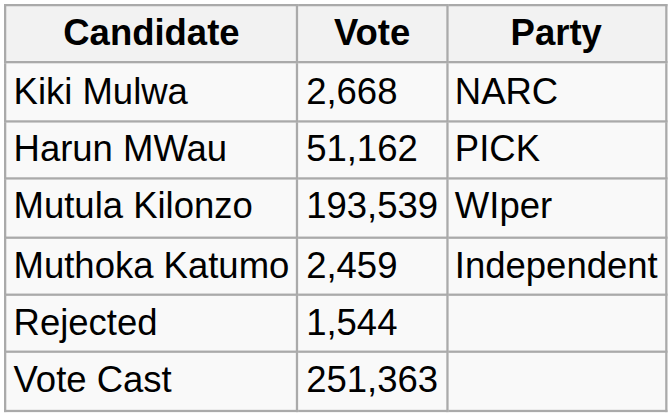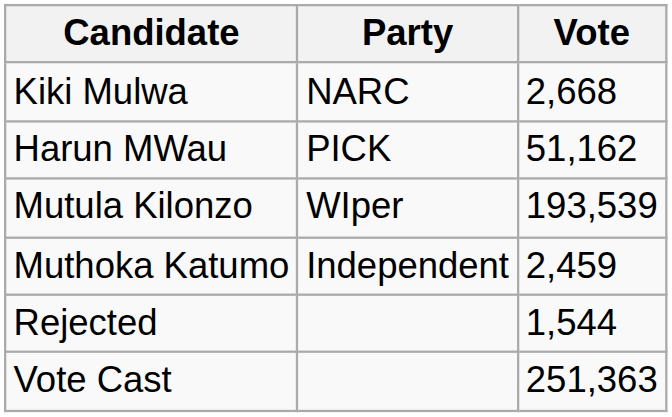 <table class="wikitable sortable">
 <tr>
 <th>Candidate</th>
+<th>Party</th>
 <th>Vote</th>
-<th>Party</th>
 </tr>
 <tr>
 <td>Kiki Mulwa</td>
+<td>NARC</td>
 <td>2,668</td>
-<td>NARC</td>
 </tr>
 <tr>
 <td>Harun MWau</td>
+<td>PICK</td>
 <td>51,162</td>
-<td>PICK</td>
 </tr>
 <tr>
 <td>Mutula Kilonzo</td>
+<td>WIper</td>
 <td>193,539</td>
-<td>WIper</td>
 </tr>
 <tr>
 <td>Muthoka Katumo</td>
+<td>Independent</td>
 <td>2,459</td>
-<td>Independent</td>
 </tr>
 <tr>
 <td>Rejected</td>
+<td></td>
 <td>1,544</td>
-<td></td>
 </tr>
 <tr>
 <td>Vote Cast</td>
+<td></td>
 <td>251,363</td>
-<td></td>
 </tr>
 </table>
